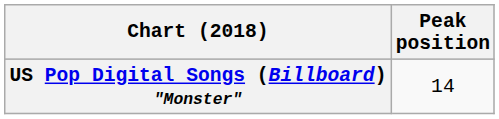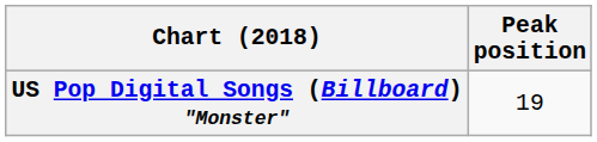 <table class="wikitable sortable plainrowheaders" style="text-align:center">
 <tr>
 <th>Chart (2018)</th>
 <th>Peak<br>position</th>
 </tr>
 <tr>
 <th scope="row">US <a href='#'>Pop Digital Songs</a> (<em><a href='#'>Billboard</a></em>)<br><small><em>"Monster"</em></small></th>
-<td>14</td>
+<td>19</td>
 </tr>
 </table>
